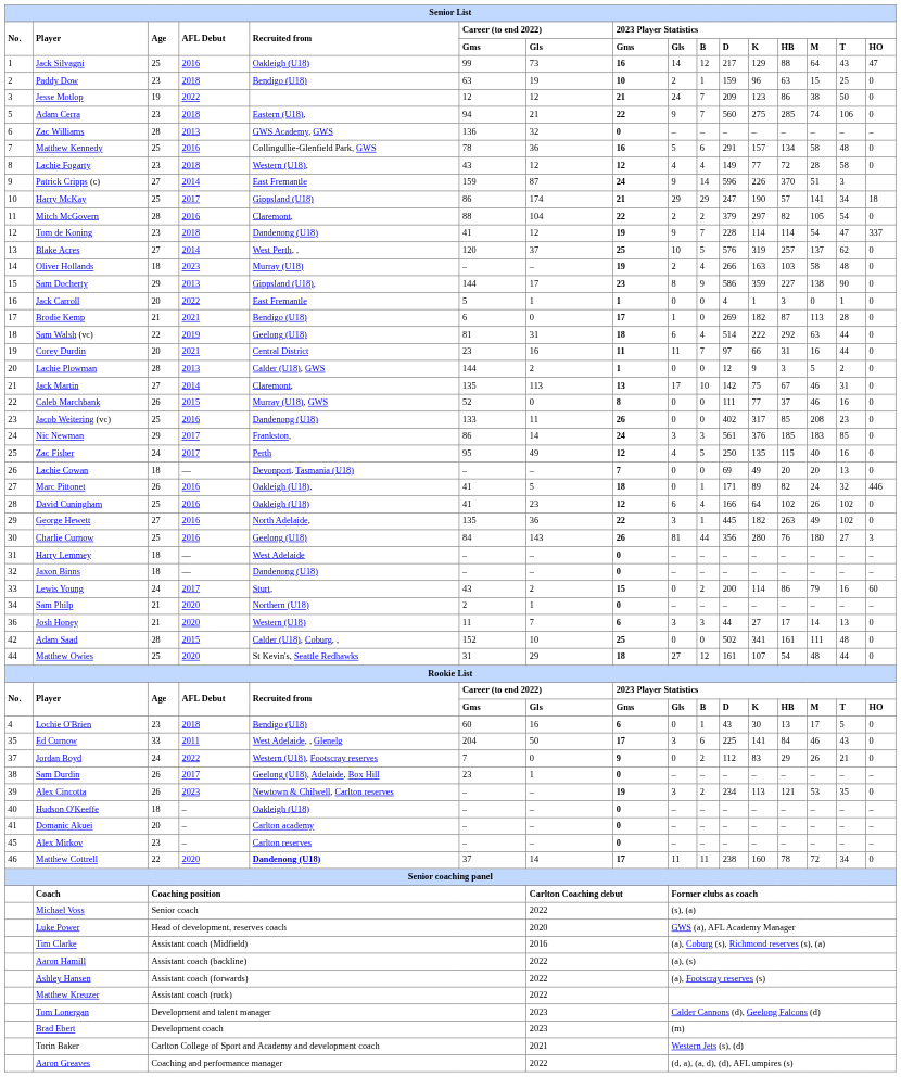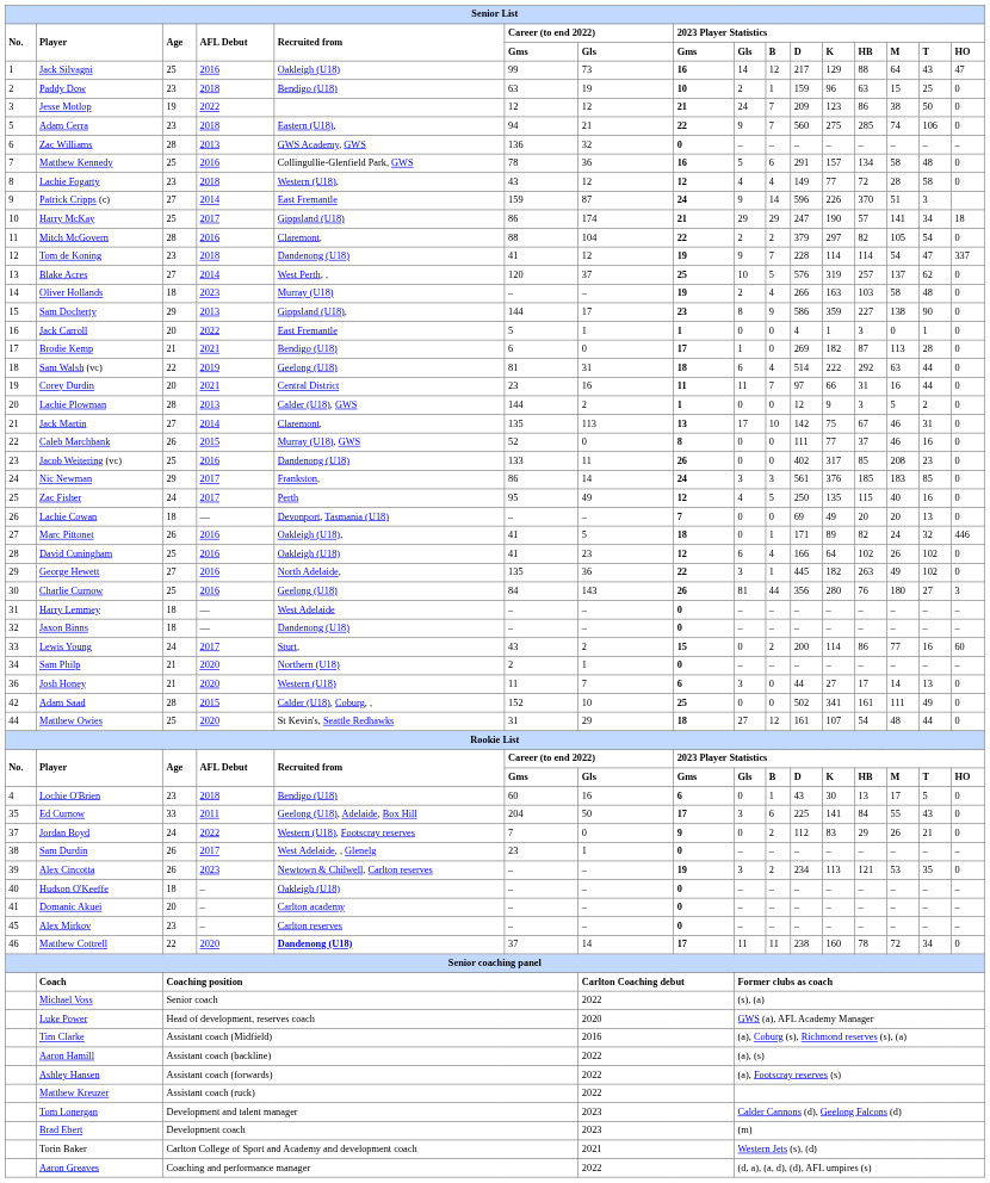 <table border="1" cellpadding="4" cellspacing="0"  style="text-align:left; font-size:80%; border-collapse:collapse; width:100%;">
 <tr style="background:#C1D8FF; text-align:center;">
 <th colspan="16">Senior List</th>
 </tr>
 <tr>
 <td rowspan="2"><strong>No. </strong></td>
 <td rowspan="2"><strong>Player </strong></td>
 <td rowspan="2"><strong>Age </strong></td>
 <td rowspan="2"><strong>AFL Debut </strong></td>
 <td rowspan="2"><strong>Recruited from </strong></td>
 <td colspan="2"><strong>Career (to end 2022) </strong></td>
 <td colspan="9"><strong>2023 Player Statistics</strong></td>
 </tr>
 <tr>
 <th>Gms</th>
 <th>Gls</th>
 <th>Gms</th>
 <th>Gls</th>
 <th>B</th>
 <th>D</th>
 <th>K</th>
 <th>HB</th>
 <th>M</th>
 <th>T</th>
 <th>HO</th>
 </tr>
 <tr>
 <td>1</td>
 <td><a href='#'>Jack Silvagni</a></td>
 <td>25</td>
 <td><a href='#'>2016</a></td>
 <td><a href='#'>Oakleigh (U18)</a></td>
 <td>99</td>
 <td>73</td>
 <td><strong>16</strong></td>
 <td>14</td>
 <td>12</td>
 <td>217</td>
 <td>129</td>
 <td>88</td>
 <td>64</td>
 <td>43</td>
 <td>47</td>
 </tr>
 <tr>
 <td>2</td>
 <td><a href='#'>Paddy Dow</a></td>
 <td>23</td>
 <td><a href='#'>2018</a></td>
 <td><a href='#'>Bendigo (U18)</a></td>
 <td>63</td>
 <td>19</td>
 <td><strong>10</strong></td>
 <td>2</td>
 <td>1</td>
 <td>159</td>
 <td>96</td>
 <td>63</td>
 <td>15</td>
 <td>25</td>
 <td>0</td>
 </tr>
 <tr>
 <td>3</td>
 <td><a href='#'>Jesse Motlop</a></td>
 <td>19</td>
 <td><a href='#'>2022</a></td>
 <td></td>
 <td>12</td>
 <td>12</td>
 <td><strong>21</strong></td>
 <td>24</td>
 <td>7</td>
 <td>209</td>
 <td>123</td>
 <td>86</td>
 <td>38</td>
 <td>50</td>
 <td>0</td>
 </tr>
 <tr>
 <td>5</td>
 <td><a href='#'>Adam Cerra</a></td>
 <td>23</td>
 <td><a href='#'>2018</a></td>
 <td><a href='#'>Eastern (U18)</a>, </td>
 <td>94</td>
 <td>21</td>
 <td><strong>22</strong></td>
 <td>9</td>
 <td>7</td>
 <td>560</td>
 <td>275</td>
 <td>285</td>
 <td>74</td>
 <td>106</td>
 <td>0</td>
 </tr>
 <tr>
 <td>6</td>
 <td><a href='#'>Zac Williams</a></td>
 <td>28</td>
 <td><a href='#'>2013</a></td>
 <td><a href='#'>GWS Academy</a>, <a href='#'>GWS</a></td>
 <td>136</td>
 <td>32</td>
 <td><strong>0</strong></td>
 <td>–</td>
 <td>–</td>
 <td>–</td>
 <td>–</td>
 <td>–</td>
 <td>–</td>
 <td>–</td>
 <td>–</td>
 </tr>
 <tr>
 <td>7</td>
 <td><a href='#'>Matthew Kennedy</a></td>
 <td>25</td>
 <td><a href='#'>2016</a></td>
 <td>Collingullie-Glenfield Park, <a href='#'>GWS</a></td>
 <td>78</td>
 <td>36</td>
 <td><strong>16</strong></td>
 <td>5</td>
 <td>6</td>
 <td>291</td>
 <td>157</td>
 <td>134</td>
 <td>58</td>
 <td>48</td>
 <td>0</td>
 </tr>
 <tr>
 <td>8</td>
 <td><a href='#'>Lachie Fogarty</a></td>
 <td>23</td>
 <td><a href='#'>2018</a></td>
 <td><a href='#'>Western (U18)</a>, </td>
 <td>43</td>
 <td>12</td>
 <td><strong>12</strong></td>
 <td>4</td>
 <td>4</td>
 <td>149</td>
 <td>77</td>
 <td>72</td>
 <td>28</td>
 <td>58</td>
 <td>0</td>
 </tr>
 <tr>
 <td>9</td>
 <td><a href='#'>Patrick Cripps</a> (c)</td>
 <td>27</td>
 <td><a href='#'>2014</a></td>
 <td><a href='#'>East Fremantle</a></td>
 <td>159</td>
 <td>87</td>
 <td><strong>24</strong></td>
 <td>9</td>
 <td>14</td>
 <td>596</td>
 <td>226</td>
 <td>370</td>
 <td>51</td>
 <td>3</td>
 <td></td>
 </tr>
 <tr>
 <td>10</td>
 <td><a href='#'>Harry McKay</a></td>
 <td>25</td>
 <td><a href='#'>2017</a></td>
 <td><a href='#'>Gippsland (U18)</a></td>
 <td>86</td>
 <td>174</td>
 <td><strong>21</strong></td>
 <td>29</td>
 <td>29</td>
 <td>247</td>
 <td>190</td>
 <td>57</td>
 <td>141</td>
 <td>34</td>
 <td>18</td>
 </tr>
 <tr>
 <td>11</td>
 <td><a href='#'>Mitch McGovern</a></td>
 <td>28</td>
 <td><a href='#'>2016</a></td>
 <td><a href='#'>Claremont</a>, </td>
 <td>88</td>
 <td>104</td>
 <td><strong>22</strong></td>
 <td>2</td>
 <td>2</td>
 <td>379</td>
 <td>297</td>
 <td>82</td>
 <td>105</td>
 <td>54</td>
 <td>0</td>
 </tr>
 <tr>
 <td>12</td>
 <td><a href='#'>Tom de Koning</a></td>
 <td>23</td>
 <td><a href='#'>2018</a></td>
 <td><a href='#'>Dandenong (U18)</a></td>
 <td>41</td>
 <td>12</td>
 <td><strong>19</strong></td>
 <td>9</td>
 <td>7</td>
 <td>228</td>
 <td>114</td>
 <td>114</td>
 <td>54</td>
 <td>47</td>
 <td>337</td>
 </tr>
 <tr>
 <td>13</td>
 <td><a href='#'>Blake Acres</a></td>
 <td>27</td>
 <td><a href='#'>2014</a></td>
 <td><a href='#'>West Perth</a>, , </td>
 <td>120</td>
 <td>37</td>
 <td><strong>25</strong></td>
 <td>10</td>
 <td>5</td>
 <td>576</td>
 <td>319</td>
 <td>257</td>
 <td>137</td>
 <td>62</td>
 <td>0</td>
 </tr>
 <tr>
 <td>14</td>
 <td><a href='#'>Oliver Hollands</a></td>
 <td>18</td>
 <td><a href='#'>2023</a></td>
 <td><a href='#'>Murray (U18)</a></td>
 <td>–</td>
 <td>–</td>
 <td><strong>19</strong></td>
 <td>2</td>
 <td>4</td>
 <td>266</td>
 <td>163</td>
 <td>103</td>
 <td>58</td>
 <td>48</td>
 <td>0</td>
 </tr>
 <tr>
 <td>15</td>
 <td><a href='#'>Sam Docherty</a></td>
 <td>29</td>
 <td><a href='#'>2013</a></td>
 <td><a href='#'>Gippsland (U18)</a>, </td>
 <td>144</td>
 <td>17</td>
 <td><strong>23</strong></td>
 <td>8</td>
 <td>9</td>
 <td>586</td>
 <td>359</td>
 <td>227</td>
 <td>138</td>
 <td>90</td>
 <td>0</td>
 </tr>
 <tr>
 <td>16</td>
 <td><a href='#'>Jack Carroll</a></td>
 <td>20</td>
 <td><a href='#'>2022</a></td>
 <td><a href='#'>East Fremantle</a></td>
 <td>5</td>
 <td>1</td>
 <td><strong>1</strong></td>
 <td>0</td>
 <td>0</td>
 <td>4</td>
 <td>1</td>
 <td>3</td>
 <td>0</td>
 <td>1</td>
 <td>0</td>
 </tr>
 <tr>
 <td>17</td>
 <td><a href='#'>Brodie Kemp</a></td>
 <td>21</td>
 <td><a href='#'>2021</a></td>
 <td><a href='#'>Bendigo (U18)</a></td>
 <td>6</td>
 <td>0</td>
 <td><strong>17</strong></td>
 <td>1</td>
 <td>0</td>
 <td>269</td>
 <td>182</td>
 <td>87</td>
 <td>113</td>
 <td>28</td>
 <td>0</td>
 </tr>
 <tr>
 <td>18</td>
 <td><a href='#'>Sam Walsh</a> (vc)</td>
 <td>22</td>
 <td><a href='#'>2019</a></td>
 <td><a href='#'>Geelong (U18)</a></td>
 <td>81</td>
 <td>31</td>
 <td><strong>18</strong></td>
 <td>6</td>
 <td>4</td>
 <td>514</td>
 <td>222</td>
 <td>292</td>
 <td>63</td>
 <td>44</td>
 <td>0</td>
 </tr>
 <tr>
 <td>19</td>
 <td><a href='#'>Corey Durdin</a></td>
 <td>20</td>
 <td><a href='#'>2021</a></td>
 <td><a href='#'>Central District</a></td>
 <td>23</td>
 <td>16</td>
 <td><strong>11</strong></td>
 <td>11</td>
 <td>7</td>
 <td>97</td>
 <td>66</td>
 <td>31</td>
 <td>16</td>
 <td>44</td>
 <td>0</td>
 </tr>
 <tr>
 <td>20</td>
 <td><a href='#'>Lachie Plowman</a></td>
 <td>28</td>
 <td><a href='#'>2013</a></td>
 <td><a href='#'>Calder (U18)</a>, <a href='#'>GWS</a></td>
 <td>144</td>
 <td>2</td>
 <td><strong>1</strong></td>
 <td>0</td>
 <td>0</td>
 <td>12</td>
 <td>9</td>
 <td>3</td>
 <td>5</td>
 <td>2</td>
 <td>0</td>
 </tr>
 <tr>
 <td>21</td>
 <td><a href='#'>Jack Martin</a></td>
 <td>27</td>
 <td><a href='#'>2014</a></td>
 <td><a href='#'>Claremont</a>, </td>
 <td>135</td>
 <td>113</td>
 <td><strong>13</strong></td>
 <td>17</td>
 <td>10</td>
 <td>142</td>
 <td>75</td>
 <td>67</td>
 <td>46</td>
 <td>31</td>
 <td>0</td>
 </tr>
 <tr>
 <td>22</td>
 <td><a href='#'>Caleb Marchbank</a></td>
 <td>26</td>
 <td><a href='#'>2015</a></td>
 <td><a href='#'>Murray (U18)</a>, <a href='#'>GWS</a></td>
 <td>52</td>
 <td>0</td>
 <td><strong>8</strong></td>
 <td>0</td>
 <td>0</td>
 <td>111</td>
 <td>77</td>
 <td>37</td>
 <td>46</td>
 <td>16</td>
 <td>0</td>
 </tr>
 <tr>
 <td>23</td>
 <td><a href='#'>Jacob Weitering</a> (vc)</td>
 <td>25</td>
 <td><a href='#'>2016</a></td>
 <td><a href='#'>Dandenong (U18)</a></td>
 <td>133</td>
 <td>11</td>
 <td><strong>26</strong></td>
 <td>0</td>
 <td>0</td>
 <td>402</td>
 <td>317</td>
 <td>85</td>
 <td>208</td>
 <td>23</td>
 <td>0</td>
 </tr>
 <tr>
 <td>24</td>
 <td><a href='#'>Nic Newman</a></td>
 <td>29</td>
 <td><a href='#'>2017</a></td>
 <td><a href='#'>Frankston</a>, </td>
 <td>86</td>
 <td>14</td>
 <td><strong>24</strong></td>
 <td>3</td>
 <td>3</td>
 <td>561</td>
 <td>376</td>
 <td>185</td>
 <td>183</td>
 <td>85</td>
 <td>0</td>
 </tr>
 <tr>
 <td>25</td>
 <td><a href='#'>Zac Fisher</a></td>
 <td>24</td>
 <td><a href='#'>2017</a></td>
 <td><a href='#'>Perth</a></td>
 <td>95</td>
 <td>49</td>
 <td><strong>12</strong></td>
 <td>4</td>
 <td>5</td>
 <td>250</td>
 <td>135</td>
 <td>115</td>
 <td>40</td>
 <td>16</td>
 <td>0</td>
 </tr>
 <tr>
 <td>26</td>
 <td><a href='#'>Lachie Cowan</a></td>
 <td>18</td>
 <td>—</td>
 <td><a href='#'>Devonport</a>, <a href='#'>Tasmania (U18)</a></td>
 <td>–</td>
 <td>–</td>
 <td><strong>7</strong></td>
 <td>0</td>
 <td>0</td>
 <td>69</td>
 <td>49</td>
 <td>20</td>
 <td>20</td>
 <td>13</td>
 <td>0</td>
 </tr>
 <tr>
 <td>27</td>
 <td><a href='#'>Marc Pittonet</a></td>
 <td>26</td>
 <td><a href='#'>2016</a></td>
 <td><a href='#'>Oakleigh (U18)</a>, </td>
 <td>41</td>
 <td>5</td>
 <td><strong>18</strong></td>
 <td>0</td>
 <td>1</td>
 <td>171</td>
 <td>89</td>
 <td>82</td>
 <td>24</td>
 <td>32</td>
 <td>446</td>
 </tr>
 <tr>
 <td>28</td>
 <td><a href='#'>David Cuningham</a></td>
 <td>25</td>
 <td><a href='#'>2016</a></td>
 <td><a href='#'>Oakleigh (U18)</a></td>
 <td>41</td>
 <td>23</td>
 <td><strong>12</strong></td>
 <td>6</td>
 <td>4</td>
 <td>166</td>
 <td>64</td>
 <td>102</td>
 <td>26</td>
 <td>102</td>
 <td>0</td>
 </tr>
 <tr>
 <td>29</td>
 <td><a href='#'>George Hewett</a></td>
 <td>27</td>
 <td><a href='#'>2016</a></td>
 <td><a href='#'>North Adelaide</a>, </td>
 <td>135</td>
 <td>36</td>
 <td><strong>22</strong></td>
 <td>3</td>
 <td>1</td>
 <td>445</td>
 <td>182</td>
 <td>263</td>
 <td>49</td>
 <td>102</td>
 <td>0</td>
 </tr>
 <tr>
 <td>30</td>
 <td><a href='#'>Charlie Curnow</a></td>
 <td>25</td>
 <td><a href='#'>2016</a></td>
 <td><a href='#'>Geelong (U18)</a></td>
 <td>84</td>
 <td>143</td>
 <td><strong>26</strong></td>
 <td>81</td>
 <td>44</td>
 <td>356</td>
 <td>280</td>
 <td>76</td>
 <td>180</td>
 <td>27</td>
 <td>3</td>
 </tr>
 <tr>
 <td>31</td>
 <td><a href='#'>Harry Lemmey</a></td>
 <td>18</td>
 <td>—</td>
 <td><a href='#'>West Adelaide</a></td>
 <td>–</td>
 <td>–</td>
 <td><strong>0</strong></td>
 <td>–</td>
 <td>–</td>
 <td>–</td>
 <td>–</td>
 <td>–</td>
 <td>–</td>
 <td>–</td>
 <td>–</td>
 </tr>
 <tr>
 <td>32</td>
 <td><a href='#'>Jaxon Binns</a></td>
 <td>18</td>
 <td>—</td>
 <td><a href='#'>Dandenong (U18)</a></td>
 <td>–</td>
 <td>–</td>
 <td><strong>0</strong></td>
 <td>–</td>
 <td>–</td>
 <td>–</td>
 <td>–</td>
 <td>–</td>
 <td>–</td>
 <td>–</td>
 <td>–</td>
 </tr>
 <tr>
 <td>33</td>
 <td><a href='#'>Lewis Young</a></td>
 <td>24</td>
 <td><a href='#'>2017</a></td>
 <td><a href='#'>Sturt</a>, </td>
 <td>43</td>
 <td>2</td>
 <td><strong>15</strong></td>
 <td>0</td>
 <td>2</td>
 <td>200</td>
 <td>114</td>
 <td>86</td>
-<td>79</td>
+<td>77</td>
 <td>16</td>
 <td>60</td>
 </tr>
 <tr>
 <td>34</td>
 <td><a href='#'>Sam Philp</a></td>
 <td>21</td>
 <td><a href='#'>2020</a></td>
 <td><a href='#'>Northern (U18)</a></td>
 <td>2</td>
 <td>1</td>
 <td><strong>0</strong></td>
 <td>–</td>
 <td>–</td>
 <td>–</td>
 <td>–</td>
 <td>–</td>
 <td>–</td>
 <td>–</td>
 <td>–</td>
 </tr>
 <tr>
 <td>36</td>
 <td><a href='#'>Josh Honey</a></td>
 <td>21</td>
 <td><a href='#'>2020</a></td>
 <td><a href='#'>Western (U18)</a></td>
 <td>11</td>
 <td>7</td>
 <td><strong>6</strong></td>
 <td>3</td>
-<td>3</td>
+<td>0</td>
 <td>44</td>
 <td>27</td>
 <td>17</td>
 <td>14</td>
 <td>13</td>
 <td>0</td>
 </tr>
 <tr>
 <td>42</td>
 <td><a href='#'>Adam Saad</a></td>
 <td>28</td>
 <td><a href='#'>2015</a></td>
 <td><a href='#'>Calder (U18)</a>, <a href='#'>Coburg</a>, , </td>
 <td>152</td>
 <td>10</td>
 <td><strong>25</strong></td>
 <td>0</td>
 <td>0</td>
 <td>502</td>
 <td>341</td>
 <td>161</td>
 <td>111</td>
-<td>48</td>
+<td>49</td>
 <td>0</td>
 </tr>
 <tr>
 <td>44</td>
 <td><a href='#'>Matthew Owies</a></td>
 <td>25</td>
 <td><a href='#'>2020</a></td>
 <td>St Kevin's, <a href='#'>Seattle Redhawks</a></td>
 <td>31</td>
 <td>29</td>
 <td><strong>18</strong></td>
 <td>27</td>
 <td>12</td>
 <td>161</td>
 <td>107</td>
 <td>54</td>
 <td>48</td>
 <td>44</td>
 <td>0</td>
 </tr>
 <tr>
 <th colspan="16" style="background:#C1D8FF; text-align:center;">Rookie List</th>
 </tr>
 <tr>
 <td rowspan="2"><strong>No. </strong></td>
 <td rowspan="2"><strong>Player </strong></td>
 <td rowspan="2"><strong>Age </strong></td>
 <td rowspan="2"><strong>AFL Debut </strong></td>
 <td rowspan="2"><strong>Recruited from </strong></td>
 <td colspan="2"><strong>Career (to end 2022) </strong></td>
 <td colspan="9"><strong>2023 Player Statistics</strong></td>
 </tr>
 <tr>
 <th>Gms</th>
 <th>Gls</th>
 <th>Gms</th>
 <th>Gls</th>
 <th>B</th>
 <th>D</th>
 <th>K</th>
 <th>HB</th>
 <th>M</th>
 <th>T</th>
 <th>HO</th>
 </tr>
 <tr>
 <td>4</td>
 <td><a href='#'>Lochie O'Brien</a></td>
 <td>23</td>
 <td><a href='#'>2018</a></td>
 <td><a href='#'>Bendigo (U18)</a></td>
 <td>60</td>
 <td>16</td>
 <td><strong>6</strong></td>
 <td>0</td>
 <td>1</td>
 <td>43</td>
 <td>30</td>
 <td>13</td>
 <td>17</td>
 <td>5</td>
 <td>0</td>
 </tr>
 <tr>
 <td>35</td>
 <td><a href='#'>Ed Curnow</a></td>
 <td>33</td>
 <td><a href='#'>2011</a></td>
-<td><a href='#'>West Adelaide</a>, , <a href='#'>Glenelg</a></td>
+<td><a href='#'>Geelong (U18)</a>, <a href='#'>Adelaide</a>, <a href='#'>Box Hill</a></td>
 <td>204</td>
 <td>50</td>
 <td><strong>17</strong></td>
 <td>3</td>
 <td>6</td>
 <td>225</td>
 <td>141</td>
 <td>84</td>
-<td>46</td>
+<td>55</td>
 <td>43</td>
 <td>0</td>
 </tr>
 <tr>
 <td>37</td>
 <td><a href='#'>Jordan Boyd</a></td>
 <td>24</td>
 <td><a href='#'>2022</a></td>
 <td><a href='#'>Western (U18)</a>, <a href='#'>Footscray reserves</a></td>
 <td>7</td>
 <td>0</td>
 <td><strong>9</strong></td>
 <td>0</td>
 <td>2</td>
 <td>112</td>
 <td>83</td>
 <td>29</td>
 <td>26</td>
 <td>21</td>
 <td>0</td>
 </tr>
 <tr>
 <td>38</td>
 <td><a href='#'>Sam Durdin</a></td>
 <td>26</td>
 <td><a href='#'>2017</a></td>
-<td><a href='#'>Geelong (U18)</a>, <a href='#'>Adelaide</a>, <a href='#'>Box Hill</a></td>
+<td><a href='#'>West Adelaide</a>, , <a href='#'>Glenelg</a></td>
 <td>23</td>
 <td>1</td>
 <td><strong>0</strong></td>
 <td>–</td>
 <td>–</td>
 <td>–</td>
 <td>–</td>
 <td>–</td>
 <td>–</td>
 <td>–</td>
 <td>–</td>
 </tr>
 <tr>
 <td>39</td>
 <td><a href='#'>Alex Cincotta</a></td>
 <td>26</td>
 <td><a href='#'>2023</a></td>
 <td><a href='#'>Newtown & Chilwell</a>, <a href='#'>Carlton reserves</a></td>
 <td>–</td>
 <td>–</td>
 <td><strong>19</strong></td>
 <td>3</td>
 <td>2</td>
 <td>234</td>
 <td>113</td>
 <td>121</td>
 <td>53</td>
 <td>35</td>
 <td>0</td>
 </tr>
 <tr>
 <td>40</td>
 <td><a href='#'>Hudson O'Keeffe</a></td>
 <td>18</td>
 <td>–</td>
 <td><a href='#'>Oakleigh (U18)</a></td>
 <td>–</td>
 <td>–</td>
 <td><strong>0</strong></td>
 <td>–</td>
 <td>–</td>
 <td>–</td>
 <td>–</td>
 <td>–</td>
 <td>–</td>
 <td>–</td>
 <td>–</td>
 </tr>
 <tr>
 <td>41</td>
 <td><a href='#'>Domanic Akuei</a></td>
 <td>20</td>
 <td>–</td>
 <td><a href='#'>Carlton academy</a></td>
 <td>–</td>
 <td>–</td>
 <td><strong>0</strong></td>
 <td>–</td>
 <td>–</td>
 <td>–</td>
 <td>–</td>
 <td>–</td>
 <td>–</td>
 <td>–</td>
 <td>–</td>
 </tr>
 <tr>
 <td>45</td>
 <td><a href='#'>Alex Mirkov</a></td>
 <td>23</td>
 <td>–</td>
 <td><a href='#'>Carlton reserves</a></td>
 <td>–</td>
 <td>–</td>
 <td><strong>0</strong></td>
 <td>–</td>
 <td>–</td>
 <td>–</td>
 <td>–</td>
 <td>–</td>
 <td>–</td>
 <td>–</td>
 <td>–</td>
 </tr>
 <tr>
 <td>46</td>
 <td><a href='#'>Matthew Cottrell</a></td>
 <td>22</td>
 <td><a href='#'>2020</a></td>
 <td><strong><a href='#'>Dandenong (U18)</a></strong></td>
 <td>37</td>
 <td>14</td>
 <td><strong>17</strong></td>
 <td>11</td>
 <td>11</td>
 <td>238</td>
 <td>160</td>
 <td>78</td>
 <td>72</td>
 <td>34</td>
 <td>0</td>
 </tr>
 <tr>
 <th colspan="16" style="background:#C1D8FF; text-align:center;">Senior coaching panel</th>
 </tr>
 <tr>
 <th></th>
 <th>Coach</th>
 <th colspan="4">Coaching position</th>
 <th colspan="2">Carlton Coaching debut</th>
 <th colspan="8">Former clubs as coach</th>
 </tr>
 <tr>
 <td></td>
 <td><a href='#'>Michael Voss</a></td>
 <td colspan="4">Senior coach</td>
 <td colspan="2">2022</td>
 <td colspan="8"> (s),  (a)</td>
 </tr>
 <tr>
 <td></td>
 <td><a href='#'>Luke Power</a></td>
 <td colspan="4">Head of development, reserves coach</td>
 <td colspan="2">2020</td>
 <td colspan="8"><a href='#'>GWS</a> (a), AFL Academy Manager</td>
 </tr>
 <tr>
 <td></td>
 <td><a href='#'>Tim Clarke</a></td>
 <td colspan="4">Assistant coach (Midfield)</td>
 <td colspan="2">2016</td>
 <td colspan="8"> (a), <a href='#'>Coburg</a> (s), <a href='#'>Richmond reserves</a> (s),  (a)</td>
 </tr>
 <tr>
 <td></td>
 <td><a href='#'>Aaron Hamill</a></td>
 <td colspan="4">Assistant coach (backline)</td>
 <td colspan="2">2022</td>
 <td colspan="8"> (a),  (s)</td>
 </tr>
 <tr>
 <td></td>
 <td><a href='#'>Ashley Hansen</a></td>
 <td colspan="4">Assistant coach (forwards)</td>
 <td colspan="2">2022</td>
 <td colspan="8"> (a), <a href='#'>Footscray reserves</a> (s)</td>
 </tr>
 <tr>
 <td></td>
 <td><a href='#'>Matthew Kreuzer</a></td>
 <td colspan="4">Assistant coach (ruck)</td>
 <td colspan="2">2022</td>
 <td colspan="8"></td>
 </tr>
 <tr>
 <td></td>
 <td><a href='#'>Tom Lonergan</a></td>
 <td colspan="4">Development and talent manager</td>
 <td colspan="2">2023</td>
 <td colspan="8"><a href='#'>Calder Cannons</a> (d), <a href='#'>Geelong Falcons</a> (d)</td>
 </tr>
 <tr>
 <td></td>
 <td><a href='#'>Brad Ebert</a></td>
 <td colspan="4">Development coach</td>
 <td colspan="2">2023</td>
 <td colspan="8"> (m)</td>
 </tr>
 <tr>
 <td></td>
 <td>Torin Baker</td>
 <td colspan="4">Carlton College of Sport and Academy and development coach</td>
 <td colspan="2">2021</td>
 <td colspan="8"><a href='#'>Western Jets</a> (s),  (d)</td>
 </tr>
 <tr>
 <td></td>
 <td><a href='#'>Aaron Greaves</a></td>
 <td colspan="4">Coaching and performance manager</td>
 <td colspan="2">2022</td>
 <td colspan="8"> (d, a),  (a, d),  (d), AFL umpires (s)</td>
 </tr>
 </table>
